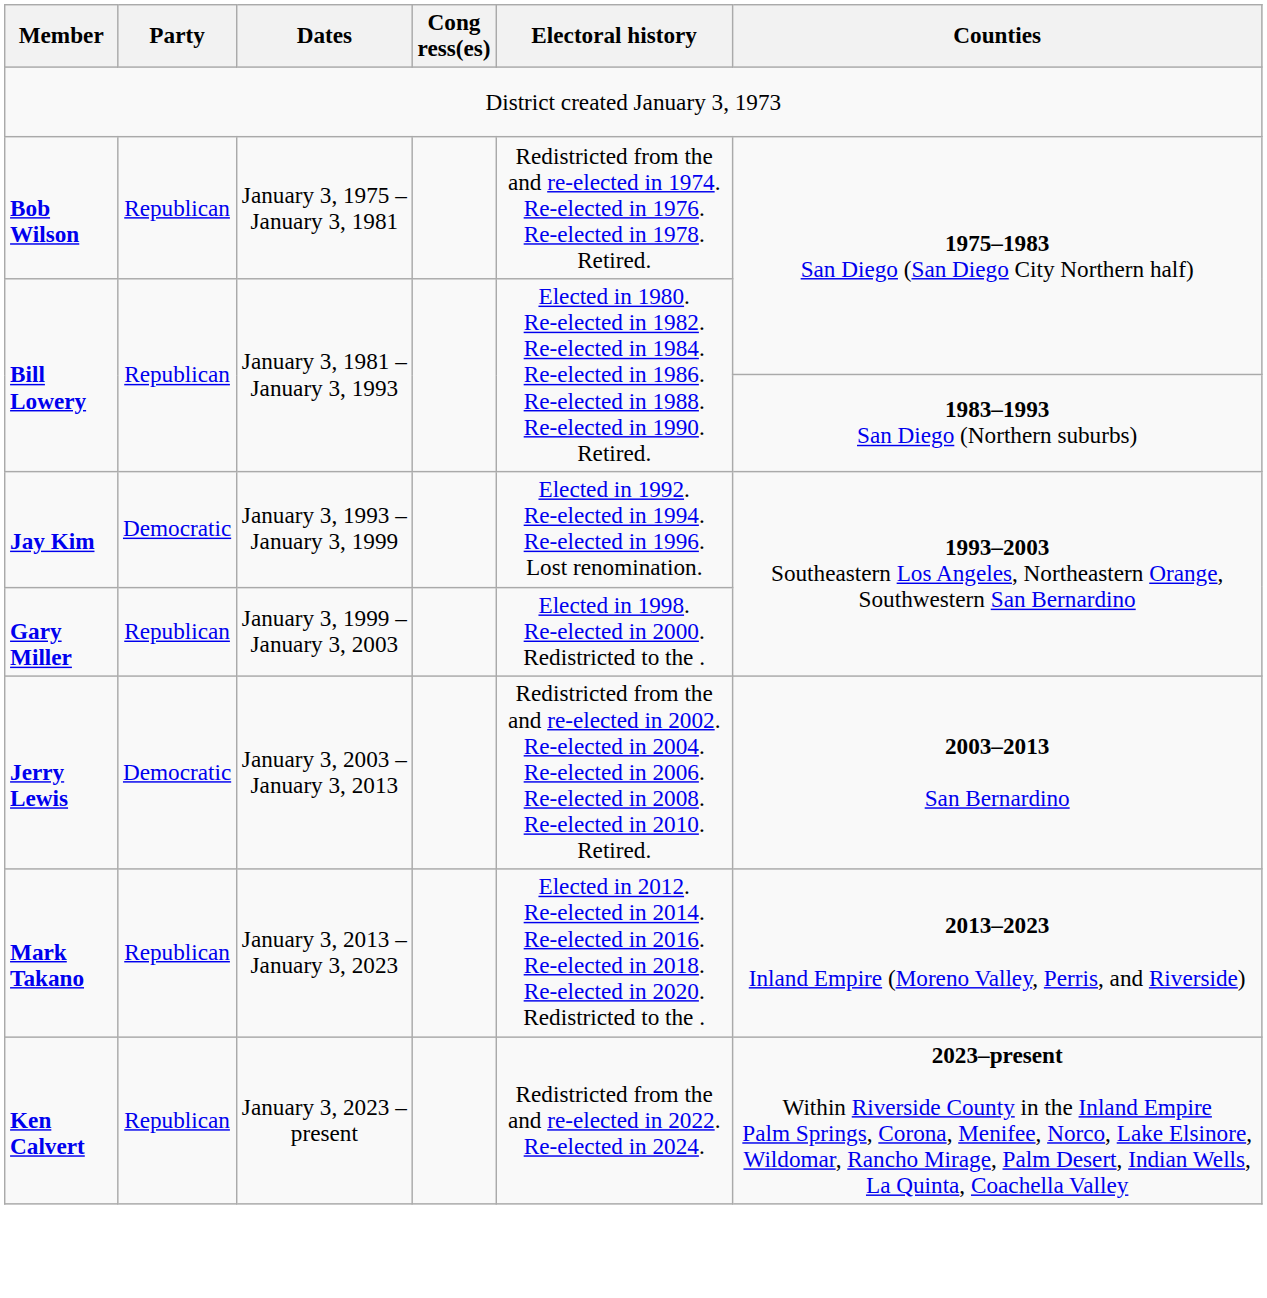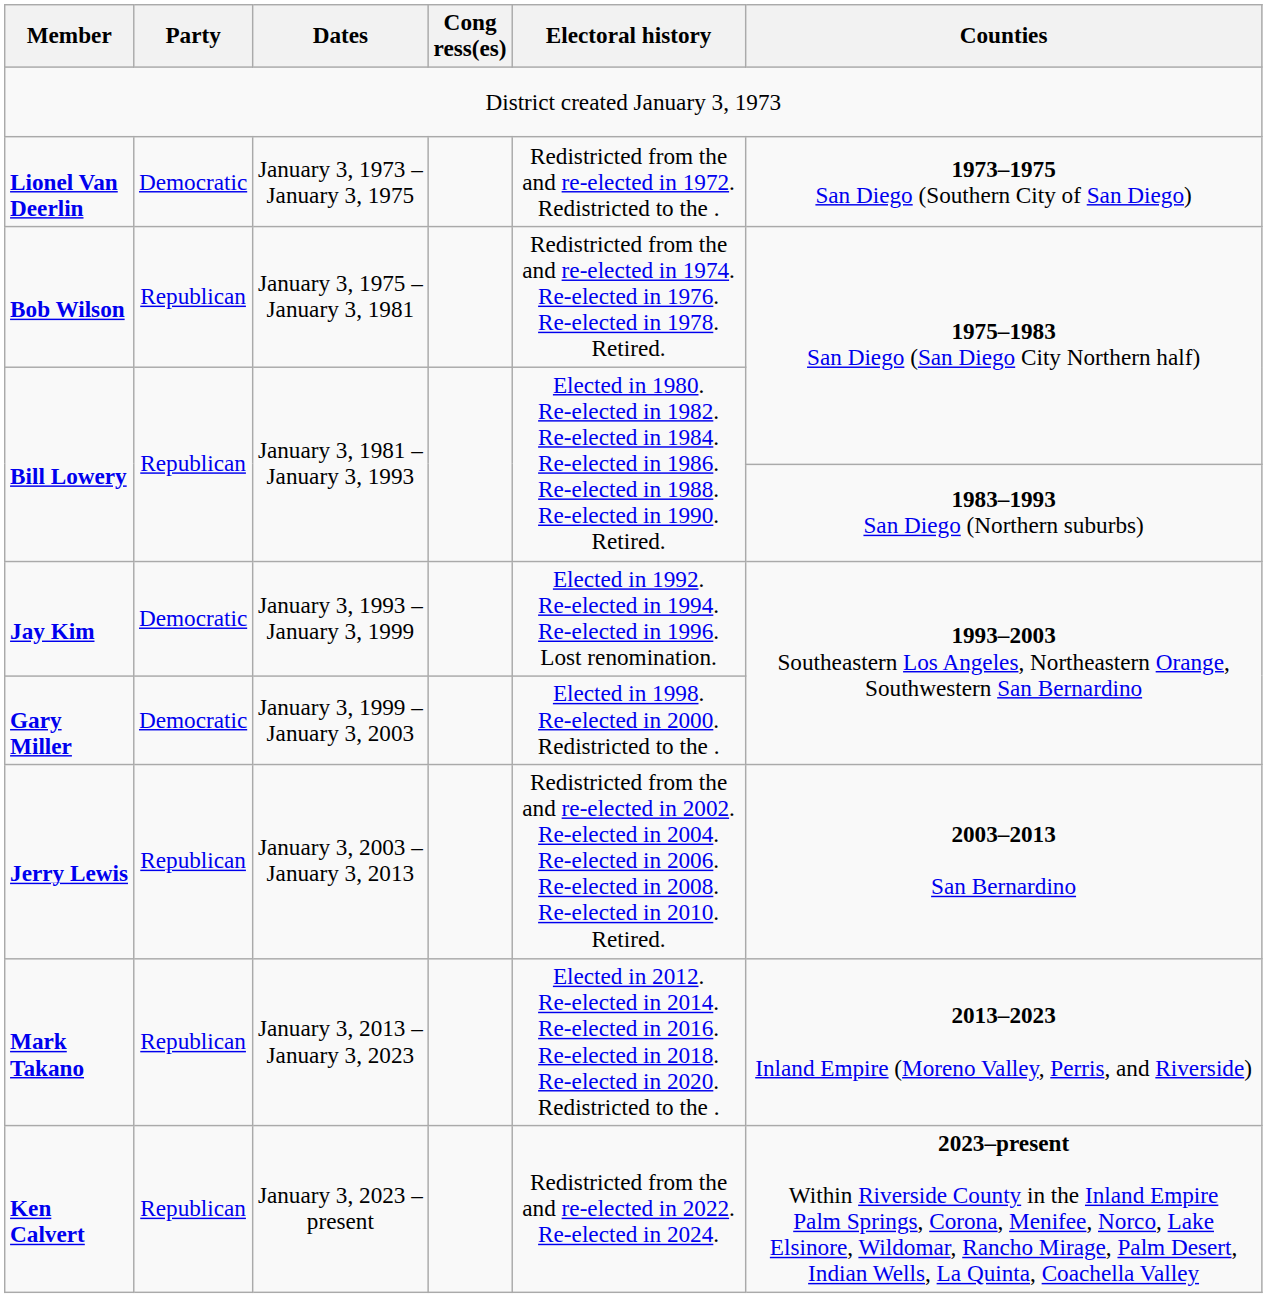 <table class=wikitable style="text-align:center">
 <tr>
 <th>Member</th>
 <th>Party</th>
 <th>Dates</th>
 <th>Cong<br>ress(es)</th>
 <th>Electoral history</th>
 <th>Counties</th>
 </tr>
 <tr style="height:3em">
 <td colspan=6>District created January 3, 1973</td>
+</tr>
+<tr>
+<td align=left><br><strong><a href='#'>Lionel Van Deerlin</a></strong><br></td>
+<td><a href='#'>Democratic</a></td>
+<td nowrap>January 3, 1973 –<br>January 3, 1975</td>
+<td></td>
+<td>Redistricted from the  and <a href='#'>re-elected in 1972</a>.<br>Redistricted to the .</td>
+<td><strong>1973–1975</strong><br><a href='#'>San Diego</a> (Southern City of <a href='#'>San Diego</a>)</td>
 </tr>
 <tr style="height:3em">
 <td align=left><br><strong><a href='#'>Bob Wilson</a></strong><br></td>
 <td><a href='#'>Republican</a></td>
 <td nowrap>January 3, 1975 –<br>January 3, 1981</td>
 <td></td>
 <td>Redistricted from the  and <a href='#'>re-elected in 1974</a>.<br><a href='#'>Re-elected in 1976</a>.<br><a href='#'>Re-elected in 1978</a>.<br>Retired.</td>
 <td rowspan=2><strong>1975–1983</strong><br><a href='#'>San Diego</a> (<a href='#'>San Diego</a> City Northern half)</td>
 </tr>
 <tr style="height:3em">
 <td rowspan=2 align=left><br><strong><a href='#'>Bill Lowery</a></strong><br></td>
 <td rowspan=2 ><a href='#'>Republican</a></td>
 <td rowspan=2 nowrap>January 3, 1981 –<br>January 3, 1993</td>
 <td rowspan=2></td>
 <td rowspan=2><a href='#'>Elected in 1980</a>.<br><a href='#'>Re-elected in 1982</a>.<br><a href='#'>Re-elected in 1984</a>.<br><a href='#'>Re-elected in 1986</a>.<br><a href='#'>Re-elected in 1988</a>.<br><a href='#'>Re-elected in 1990</a>.<br>Retired.</td>
 </tr>
 <tr style="height:3em">
 <td><strong>1983–1993</strong><br><a href='#'>San Diego</a> (Northern suburbs)</td>
 </tr>
 <tr>
 <td align=left><br><strong><a href='#'>Jay Kim</a></strong><br></td>
 <td><a href='#'>Democratic</a></td>
 <td nowrap>January 3, 1993 –<br>January 3, 1999</td>
 <td></td>
 <td><a href='#'>Elected in 1992</a>.<br><a href='#'>Re-elected in 1994</a>.<br><a href='#'>Re-elected in 1996</a>.<br>Lost renomination.</td>
 <td rowspan=2><strong>1993–2003</strong><br>Southeastern <a href='#'>Los Angeles</a>, Northeastern <a href='#'>Orange</a>, Southwestern <a href='#'>San Bernardino</a></td>
 </tr>
 <tr>
 <td align=left><br><strong><a href='#'>Gary Miller</a></strong><br></td>
-<td><a href='#'>Republican</a></td>
+<td><a href='#'>Democratic</a></td>
 <td nowrap>January 3, 1999 –<br>January 3, 2003</td>
 <td></td>
 <td><a href='#'>Elected in 1998</a>.<br><a href='#'>Re-elected in 2000</a>.<br>Redistricted to the .</td>
 </tr>
 <tr>
 <td align=left><br><strong><a href='#'>Jerry Lewis</a></strong><br></td>
-<td><a href='#'>Democratic</a></td>
+<td><a href='#'>Republican</a></td>
 <td nowrap>January 3, 2003 –<br>January 3, 2013</td>
 <td></td>
 <td>Redistricted from the  and <a href='#'>re-elected in 2002</a>.<br><a href='#'>Re-elected in 2004</a>.<br><a href='#'>Re-elected in 2006</a>.<br><a href='#'>Re-elected in 2008</a>.<br><a href='#'>Re-elected in 2010</a>.<br>Retired.</td>
 <td><strong>2003–2013</strong><br><br><a href='#'>San Bernardino</a></td>
 </tr>
 <tr>
 <td align=left><br><strong><a href='#'>Mark Takano</a></strong><br></td>
 <td><a href='#'>Republican</a></td>
 <td nowrap>January 3, 2013 –<br>January 3, 2023</td>
 <td></td>
 <td><a href='#'>Elected in 2012</a>.<br><a href='#'>Re-elected in 2014</a>.<br><a href='#'>Re-elected in 2016</a>.<br><a href='#'>Re-elected in 2018</a>.<br><a href='#'>Re-elected in 2020</a>.<br>Redistricted to the .</td>
 <td><strong>2013–2023</strong><br><br><a href='#'>Inland Empire</a> (<a href='#'>Moreno Valley</a>, <a href='#'>Perris</a>, and <a href='#'>Riverside</a>)</td>
 </tr>
 <tr style="height:3em">
 <td align=left><br><strong><a href='#'>Ken Calvert</a></strong><br></td>
 <td><a href='#'>Republican</a></td>
 <td nowrap>January 3, 2023 –<br>present</td>
 <td></td>
 <td>Redistricted from the  and <a href='#'>re-elected in 2022</a>.<br><a href='#'>Re-elected in 2024</a>.</td>
 <td><strong>2023–present</strong><br><br>Within <a href='#'>Riverside County</a> in the <a href='#'>Inland Empire</a><br> <a href='#'>Palm Springs</a>, <a href='#'>Corona</a>, <a href='#'>Menifee</a>, <a href='#'>Norco</a>, <a href='#'>Lake Elsinore</a>, <a href='#'>Wildomar</a>, <a href='#'>Rancho Mirage</a>, <a href='#'>Palm Desert</a>, <a href='#'>Indian Wells</a>, <a href='#'>La Quinta</a>, <a href='#'>Coachella Valley</a></td>
 </tr>
 </table>
